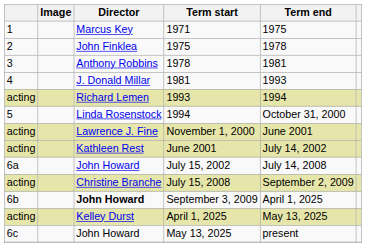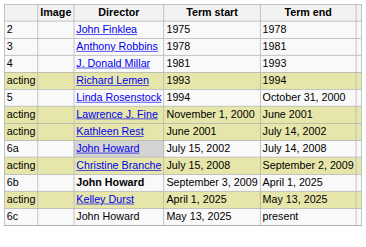 <table class="wikitable">
 <tr>
 <th></th>
 <th>Image</th>
 <th>Director</th>
 <th>Term start</th>
 <th>Term end</th>
 <th></th>
-</tr>
-<tr>
-<td>1</td>
-<td></td>
-<td><a href='#'>Marcus Key</a></td>
-<td>1971</td>
-<td>1975</td>
-<td></td>
 </tr>
 <tr>
 <td>2</td>
 <td></td>
 <td><a href='#'>John Finklea</a></td>
 <td>1975</td>
 <td>1978</td>
 <td></td>
 </tr>
 <tr>
 <td>3</td>
 <td></td>
 <td><a href='#'>Anthony Robbins</a></td>
 <td>1978</td>
 <td>1981</td>
 <td></td>
 </tr>
 <tr>
 <td>4</td>
 <td></td>
 <td><a href='#'>J. Donald Millar</a></td>
 <td>1981</td>
 <td>1993</td>
 <td></td>
 </tr>
 <tr bgcolor="#e6e6aa">
 <td>acting</td>
 <td></td>
 <td><a href='#'>Richard Lemen</a></td>
 <td>1993</td>
 <td>1994</td>
 <td></td>
 </tr>
 <tr>
 <td>5</td>
 <td></td>
 <td><a href='#'>Linda Rosenstock</a></td>
 <td>1994</td>
 <td>October 31, 2000</td>
 <td></td>
 </tr>
 <tr bgcolor="#e6e6aa">
 <td>acting</td>
 <td></td>
 <td><a href='#'>Lawrence J. Fine</a></td>
 <td>November 1, 2000</td>
 <td>June 2001</td>
 <td></td>
 </tr>
 <tr bgcolor="#e6e6aa">
 <td>acting</td>
 <td></td>
 <td><a href='#'>Kathleen Rest</a></td>
 <td>June 2001</td>
 <td>July 14, 2002</td>
 <td></td>
 </tr>
 <tr>
 <td>6a</td>
 <td></td>
-<td><a href='#'>John Howard</a></td>
+<td style="background: lightgrey;"><a href='#'>John Howard</a></td>
 <td>July 15, 2002</td>
 <td>July 14, 2008</td>
 <td></td>
 </tr>
 <tr bgcolor="#e6e6aa">
 <td>acting</td>
 <td></td>
 <td><a href='#'>Christine Branche</a></td>
 <td>July 15, 2008</td>
 <td>September 2, 2009</td>
 <td></td>
 </tr>
 <tr>
 <td>6b</td>
 <td></td>
 <td><strong>John Howard</strong></td>
 <td>September 3, 2009</td>
 <td>April 1, 2025</td>
 <td></td>
 </tr>
 <tr bgcolor="#e6e6aa">
 <td>acting</td>
 <td></td>
 <td><a href='#'>Kelley Durst</a></td>
 <td>April 1, 2025</td>
 <td>May 13, 2025</td>
 <td></td>
 </tr>
 <tr>
 <td>6c</td>
 <td></td>
 <td>John Howard</td>
 <td>May 13, 2025</td>
 <td>present</td>
 <td></td>
 </tr>
 <tr>
 </tr>
 </table>
